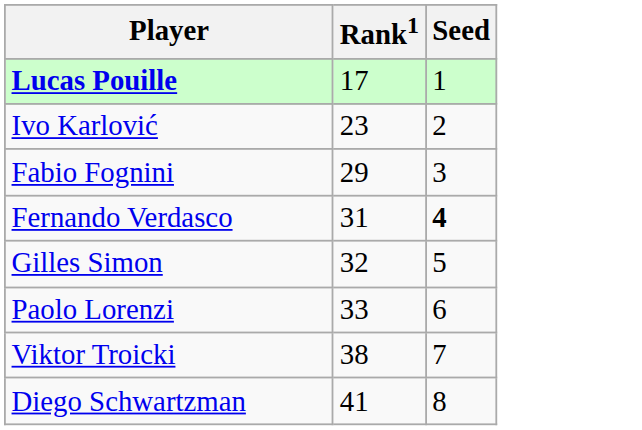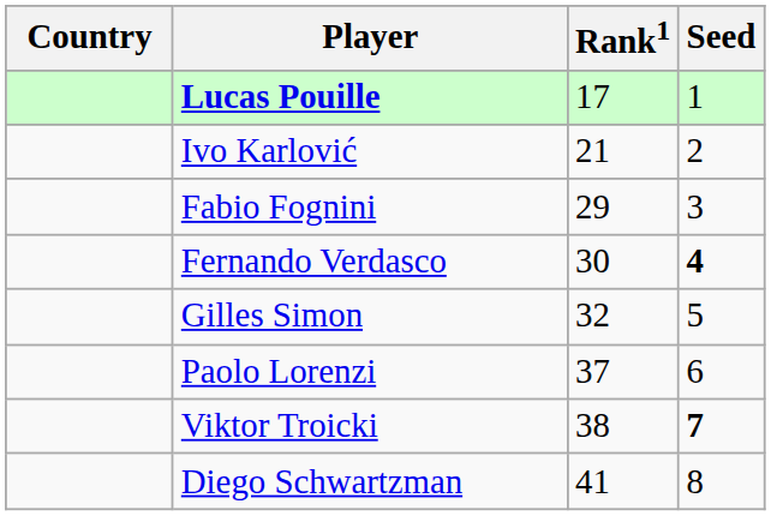 <table class="sortable wikitable">
 <tr>
+<th width=70>Country</th>
 <th width=175>Player</th>
 <th>Rank<sup>1</sup></th>
 <th>Seed</th>
 </tr>
 <tr style="background:#cfc;">
+<td></td>
 <td><strong><a href='#'>Lucas Pouille</a></strong></td>
 <td>17</td>
 <td>1</td>
 </tr>
 <tr>
+<td></td>
 <td><a href='#'>Ivo Karlović</a></td>
-<td>23</td>
+<td>21</td>
 <td>2</td>
 </tr>
 <tr>
+<td></td>
 <td><a href='#'>Fabio Fognini</a></td>
 <td>29</td>
 <td>3</td>
 </tr>
 <tr>
+<td></td>
 <td><a href='#'>Fernando Verdasco</a></td>
-<td>31</td>
+<td>30</td>
 <td><strong>4</strong></td>
 </tr>
 <tr>
+<td></td>
 <td><a href='#'>Gilles Simon</a></td>
 <td>32</td>
 <td>5</td>
 </tr>
 <tr>
+<td></td>
 <td><a href='#'>Paolo Lorenzi</a></td>
-<td>33</td>
+<td>37</td>
 <td>6</td>
 </tr>
 <tr>
+<td></td>
 <td><a href='#'>Viktor Troicki</a></td>
 <td>38</td>
-<td>7</td>
+<td><strong>7</strong></td>
 </tr>
 <tr>
+<td></td>
 <td><a href='#'>Diego Schwartzman</a></td>
 <td>41</td>
 <td>8</td>
 </tr>
 </table>
